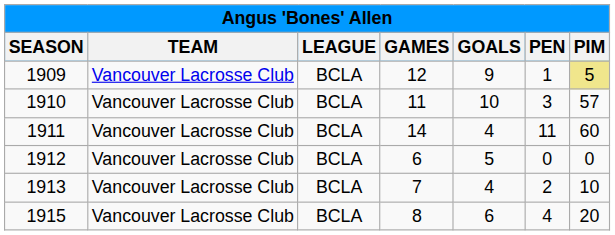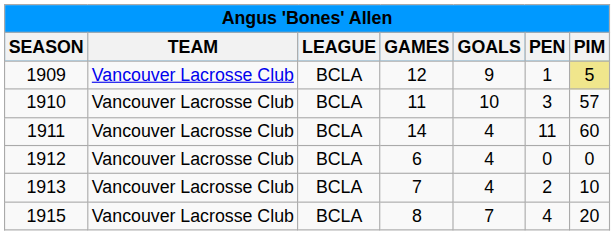 <table class="wikitable">
 <tr bgcolor="#0099FF">
 <td colspan="14" align="center"><strong>Angus 'Bones' Allen</strong></td>
 </tr>
 <tr bgcolor="0099FF">
 <th>SEASON</th>
 <th>TEAM</th>
 <th>LEAGUE</th>
 <th>GAMES</th>
 <th>GOALS</th>
 <th>PEN</th>
 <th>PIM</th>
 </tr>
 <tr align="center">
 <td>1909</td>
 <td><a href='#'>Vancouver Lacrosse Club</a></td>
 <td>BCLA</td>
 <td>12</td>
 <td>9</td>
 <td>1</td>
 <td style="background: khaki;">5</td>
 </tr>
 <tr align="center">
 <td>1910</td>
 <td>Vancouver Lacrosse Club</td>
 <td>BCLA</td>
 <td>11</td>
 <td>10</td>
 <td>3</td>
 <td>57</td>
 </tr>
 <tr align="center">
 <td>1911</td>
 <td>Vancouver Lacrosse Club</td>
 <td>BCLA</td>
 <td>14</td>
 <td>4</td>
 <td>11</td>
 <td>60</td>
 </tr>
 <tr align="center">
 <td>1912</td>
 <td>Vancouver Lacrosse Club</td>
 <td>BCLA</td>
 <td>6</td>
-<td>5</td>
+<td>4</td>
 <td>0</td>
 <td>0</td>
 </tr>
 <tr align="center">
 <td>1913</td>
 <td>Vancouver Lacrosse Club</td>
 <td>BCLA</td>
 <td>7</td>
 <td>4</td>
 <td>2</td>
 <td>10</td>
 </tr>
 <tr align="center">
 <td>1915</td>
 <td>Vancouver Lacrosse Club</td>
 <td>BCLA</td>
 <td>8</td>
-<td>6</td>
+<td>7</td>
 <td>4</td>
 <td>20</td>
 </tr>
 </table>
